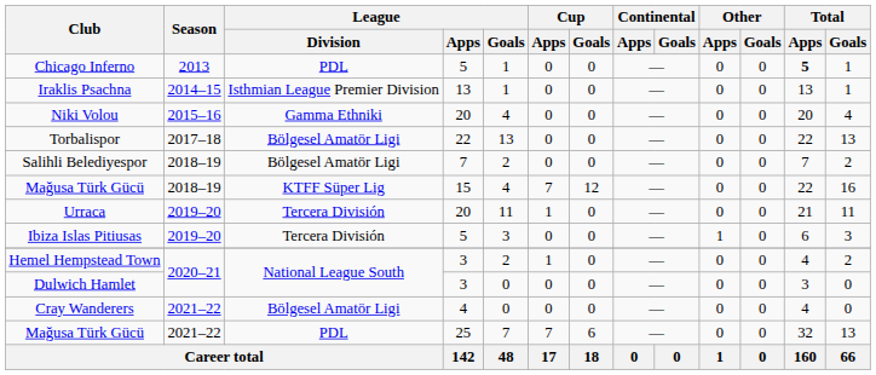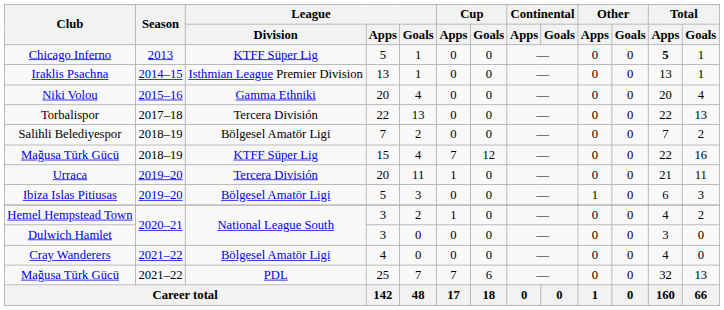 <table class="wikitable" style="text-align: center;">
 <tr>
 <th rowspan="2">Club</th>
 <th rowspan="2">Season</th>
 <th colspan="3">League</th>
 <th colspan="2">Cup</th>
 <th colspan="2">Continental</th>
 <th colspan="2">Other</th>
 <th colspan="2">Total</th>
 </tr>
 <tr>
 <th>Division</th>
 <th>Apps</th>
 <th>Goals</th>
 <th>Apps</th>
 <th>Goals</th>
 <th>Apps</th>
 <th>Goals</th>
 <th>Apps</th>
 <th>Goals</th>
 <th>Apps</th>
 <th>Goals</th>
 </tr>
 <tr>
 <td><a href='#'>Chicago Inferno</a></td>
 <td><a href='#'>2013</a></td>
-<td><a href='#'>PDL</a></td>
+<td><a href='#'>KTFF Süper Lig</a></td>
 <td>5</td>
 <td>1</td>
 <td>0</td>
 <td>0</td>
 <td colspan="2">—</td>
 <td>0</td>
 <td>0</td>
 <td><strong>5</strong></td>
 <td>1</td>
 </tr>
 <tr>
 <td><a href='#'>Iraklis Psachna</a></td>
 <td><a href='#'>2014–15</a></td>
 <td><a href='#'>Isthmian League</a> Premier Division</td>
 <td>13</td>
 <td>1</td>
 <td>0</td>
 <td>0</td>
 <td colspan="2">—</td>
 <td>0</td>
 <td>0</td>
 <td>13</td>
 <td>1</td>
 </tr>
 <tr>
 <td><a href='#'>Niki Volou</a></td>
 <td><a href='#'>2015–16</a></td>
 <td><a href='#'>Gamma Ethniki</a></td>
 <td>20</td>
 <td>4</td>
 <td>0</td>
 <td>0</td>
 <td colspan="2">—</td>
 <td>0</td>
 <td>0</td>
 <td>20</td>
 <td>4</td>
 </tr>
 <tr>
 <td>Torbalispor</td>
 <td>2017–18</td>
-<td><a href='#'>Bölgesel Amatör Ligi</a></td>
+<td>Tercera División</td>
 <td>22</td>
 <td>13</td>
 <td>0</td>
 <td>0</td>
 <td colspan="2">—</td>
 <td>0</td>
 <td>0</td>
 <td>22</td>
 <td>13</td>
 </tr>
 <tr>
 <td>Salihli Belediyespor</td>
 <td>2018–19</td>
 <td>Bölgesel Amatör Ligi</td>
 <td>7</td>
 <td>2</td>
 <td>0</td>
 <td>0</td>
 <td colspan="2">—</td>
 <td>0</td>
 <td>0</td>
 <td>7</td>
 <td>2</td>
 </tr>
 <tr>
 <td><a href='#'>Mağusa Türk Gücü</a></td>
 <td>2018–19</td>
 <td><a href='#'>KTFF Süper Lig</a></td>
 <td>15</td>
 <td>4</td>
 <td>7</td>
 <td>12</td>
 <td colspan="2">—</td>
 <td>0</td>
 <td>0</td>
 <td>22</td>
 <td>16</td>
 </tr>
 <tr>
 <td><a href='#'>Urraca</a></td>
 <td><a href='#'>2019–20</a></td>
 <td><a href='#'>Tercera División</a></td>
 <td>20</td>
 <td>11</td>
 <td>1</td>
 <td>0</td>
 <td colspan="2">—</td>
 <td>0</td>
 <td>0</td>
 <td>21</td>
 <td>11</td>
 </tr>
 <tr>
 <td><a href='#'>Ibiza Islas Pitiusas</a></td>
 <td><a href='#'>2019–20</a></td>
-<td>Tercera División</td>
+<td><a href='#'>Bölgesel Amatör Ligi</a></td>
 <td>5</td>
 <td>3</td>
 <td>0</td>
 <td>0</td>
 <td colspan="2">—</td>
 <td>1</td>
 <td>0</td>
 <td>6</td>
 <td>3</td>
 </tr>
 <tr>
 </tr>
 <tr>
 <td><a href='#'>Hemel Hempstead Town</a></td>
 <td rowspan='2'><a href='#'>2020–21</a></td>
 <td rowspan='2'><a href='#'>National League South</a></td>
 <td>3</td>
 <td>2</td>
 <td>1</td>
 <td>0</td>
 <td colspan="2">—</td>
 <td>0</td>
 <td>0</td>
 <td>4</td>
 <td>2</td>
 </tr>
 <tr>
 <td><a href='#'>Dulwich Hamlet</a></td>
 <td>3</td>
 <td>0</td>
 <td>0</td>
 <td>0</td>
 <td colspan="2">—</td>
 <td>0</td>
 <td>0</td>
 <td>3</td>
 <td>0</td>
 </tr>
 <tr>
 <td><a href='#'>Cray Wanderers</a></td>
 <td><a href='#'>2021–22</a></td>
 <td><a href='#'>Bölgesel Amatör Ligi</a></td>
 <td>4</td>
 <td>0</td>
 <td>0</td>
 <td>0</td>
 <td colspan="2">—</td>
 <td>0</td>
 <td>0</td>
 <td>4</td>
 <td>0</td>
 </tr>
 <tr>
 <td><a href='#'>Mağusa Türk Gücü</a></td>
 <td>2021–22</td>
 <td><a href='#'>PDL</a></td>
 <td>25</td>
 <td>7</td>
 <td>7</td>
 <td>6</td>
 <td colspan="2">—</td>
 <td>0</td>
 <td>0</td>
 <td>32</td>
 <td>13</td>
 </tr>
 <tr>
 <th colspan="3">Career total</th>
 <th>142</th>
 <th>48</th>
 <th>17</th>
 <th>18</th>
 <th>0</th>
 <th>0</th>
 <th>1</th>
 <th>0</th>
 <th>160</th>
 <th>66</th>
 </tr>
 </table>
